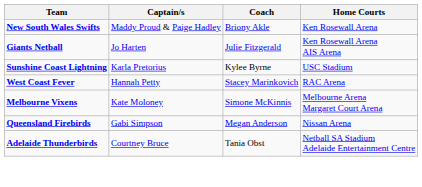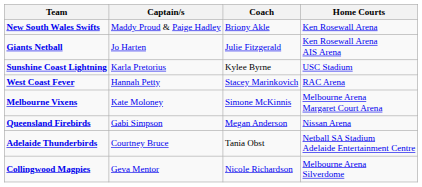 <table class="wikitable" style="font-size:90%;">
 <tr>
 <th>Team</th>
 <th>Captain/s</th>
 <th>Coach</th>
 <th>Home Courts</th>
 </tr>
 <tr>
 <td> <strong><a href='#'>New South Wales Swifts</a></strong></td>
 <td><a href='#'>Maddy Proud</a> & <a href='#'>Paige Hadley</a></td>
 <td><a href='#'>Briony Akle</a></td>
 <td><a href='#'>Ken Rosewall Arena</a></td>
 </tr>
 <tr>
 <td> <strong><a href='#'>Giants Netball</a></strong></td>
 <td><a href='#'>Jo Harten</a></td>
 <td><a href='#'>Julie Fitzgerald</a></td>
 <td><a href='#'>Ken Rosewall Arena</a><br><a href='#'>AIS Arena</a></td>
 </tr>
 <tr>
 <td> <strong><a href='#'>Sunshine Coast Lightning</a></strong></td>
 <td><a href='#'>Karla Pretorius</a></td>
 <td>Kylee Byrne</td>
 <td><a href='#'>USC Stadium</a></td>
 </tr>
 <tr>
 <td> <strong><a href='#'>West Coast Fever</a></strong></td>
 <td><a href='#'>Hannah Petty</a></td>
 <td><a href='#'>Stacey Marinkovich</a></td>
 <td><a href='#'>RAC Arena</a></td>
 </tr>
 <tr>
 <td> <strong><a href='#'>Melbourne Vixens</a></strong></td>
 <td><a href='#'>Kate Moloney</a></td>
 <td><a href='#'>Simone McKinnis</a></td>
 <td><a href='#'>Melbourne Arena</a><br><a href='#'>Margaret Court Arena</a></td>
 </tr>
 <tr>
 <td> <strong><a href='#'>Queensland Firebirds</a></strong></td>
 <td><a href='#'>Gabi Simpson</a></td>
 <td><a href='#'>Megan Anderson</a></td>
 <td><a href='#'>Nissan Arena</a></td>
 </tr>
 <tr>
 <td> <strong><a href='#'>Adelaide Thunderbirds</a></strong></td>
 <td><a href='#'>Courtney Bruce</a></td>
 <td>Tania Obst</td>
 <td><a href='#'>Netball SA Stadium</a><br><a href='#'>Adelaide Entertainment Centre</a></td>
 </tr>
+<tr>
+<td> <strong><a href='#'>Collingwood Magpies</a></strong></td>
+<td><a href='#'>Geva Mentor</a></td>
+<td><a href='#'>Nicole Richardson</a></td>
+<td><a href='#'>Melbourne Arena</a><br><a href='#'>Silverdome</a></td>
+</tr>
 </table>
